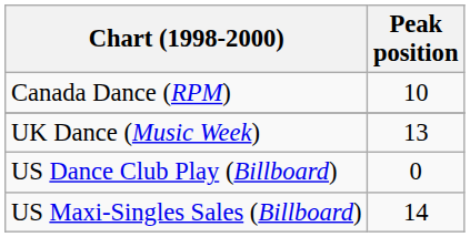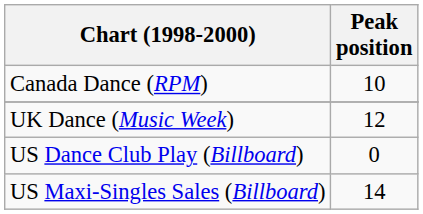 <table class="wikitable sortable">
 <tr>
 <th>Chart (1998-2000)</th>
 <th>Peak<br>position</th>
 </tr>
 <tr>
 <td>Canada Dance (<em><a href='#'>RPM</a></em>)</td>
 <td align="center">10</td>
 </tr>
 <tr>
 </tr>
 <tr>
 </tr>
 <tr>
 </tr>
 <tr>
 <td>UK Dance (<em><a href='#'>Music Week</a></em>)</td>
-<td style="text-align:center;">13</td>
+<td style="text-align:center;">12</td>
 </tr>
 <tr>
 <td>US <a href='#'>Dance Club Play</a> (<em><a href='#'>Billboard</a></em>)</td>
 <td style="text-align:center;">0</td>
 </tr>
 <tr>
 <td>US <a href='#'>Maxi-Singles Sales</a> (<em><a href='#'>Billboard</a></em>)</td>
 <td style="text-align:center;">14</td>
 </tr>
 </table>
